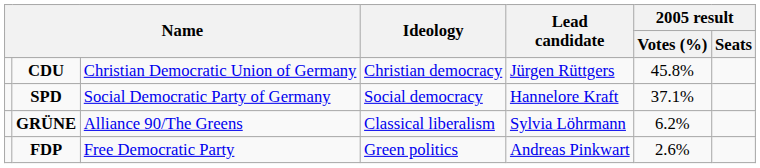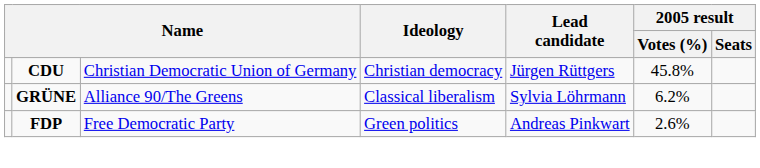 <table class="wikitable">
 <tr>
 <th rowspan=2 colspan=3>Name</th>
 <th rowspan=2>Ideology</th>
 <th rowspan=2>Lead<br>candidate</th>
 <th colspan=2>2005 result</th>
 </tr>
 <tr>
 <th>Votes (%)</th>
 <th>Seats</th>
 </tr>
 <tr>
 <td bgcolor=></td>
 <td align=center><strong>CDU</strong></td>
 <td><a href='#'>Christian Democratic Union of Germany</a><br></td>
 <td><a href='#'>Christian democracy</a></td>
 <td><a href='#'>Jürgen Rüttgers</a></td>
 <td align=center>45.8%</td>
 <td></td>
 </tr>
 <tr>
 <td bgcolor=></td>
-<td align=center><strong>SPD</strong></td>
-<td><a href='#'>Social Democratic Party of Germany</a><br></td>
-<td><a href='#'>Social democracy</a></td>
-<td><a href='#'>Hannelore Kraft</a></td>
-<td align=center>37.1%</td>
-<td></td>
-</tr>
-<tr>
-<td bgcolor=></td>
 <td align=center><strong>GRÜNE</strong></td>
 <td><a href='#'>Alliance 90/The Greens</a><br></td>
 <td><a href='#'>Classical liberalism</a></td>
 <td><a href='#'>Sylvia Löhrmann</a></td>
 <td align=center>6.2%</td>
 <td></td>
 </tr>
 <tr>
 <td bgcolor=></td>
 <td align=center><strong>FDP</strong></td>
 <td><a href='#'>Free Democratic Party</a><br></td>
 <td><a href='#'>Green politics</a></td>
 <td><a href='#'>Andreas Pinkwart</a></td>
 <td align=center>2.6%</td>
 <td></td>
 </tr>
 </table>
